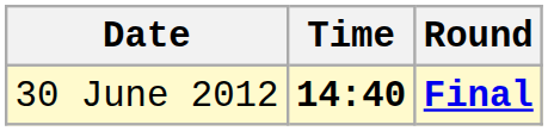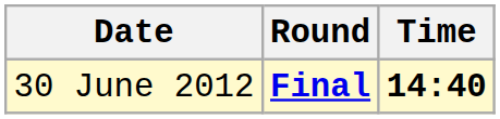 <table class="wikitable">
 <tr>
 <th>Date</th>
+<th>Round</th>
 <th>Time</th>
-<th>Round</th>
 </tr>
 <tr style=background:lemonchiffon>
 <td>30 June 2012</td>
+<td><strong><a href='#'>Final</a></strong></td>
 <td><strong>14:40</strong></td>
-<td><strong><a href='#'>Final</a></strong></td>
 </tr>
 </table>
